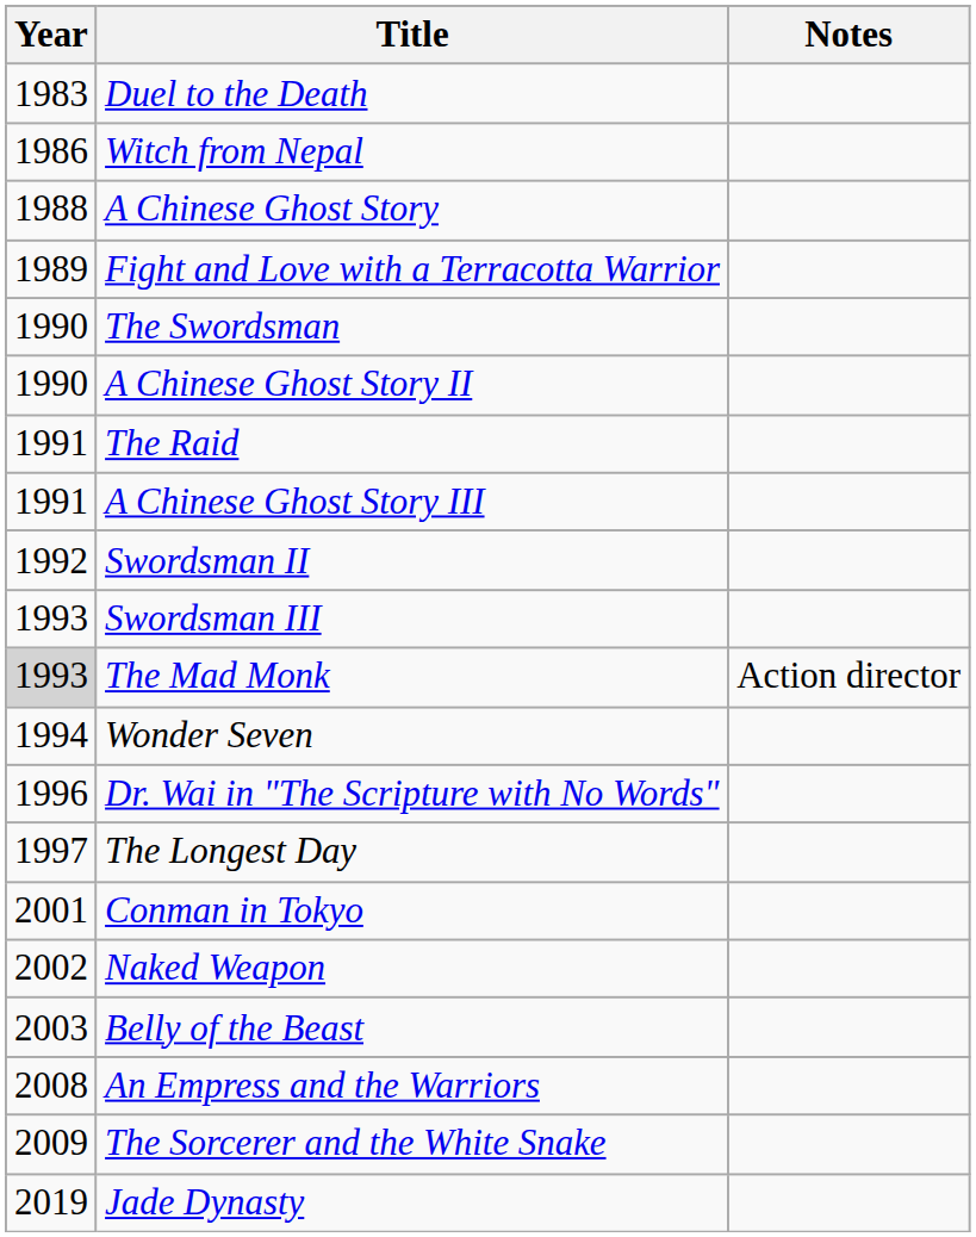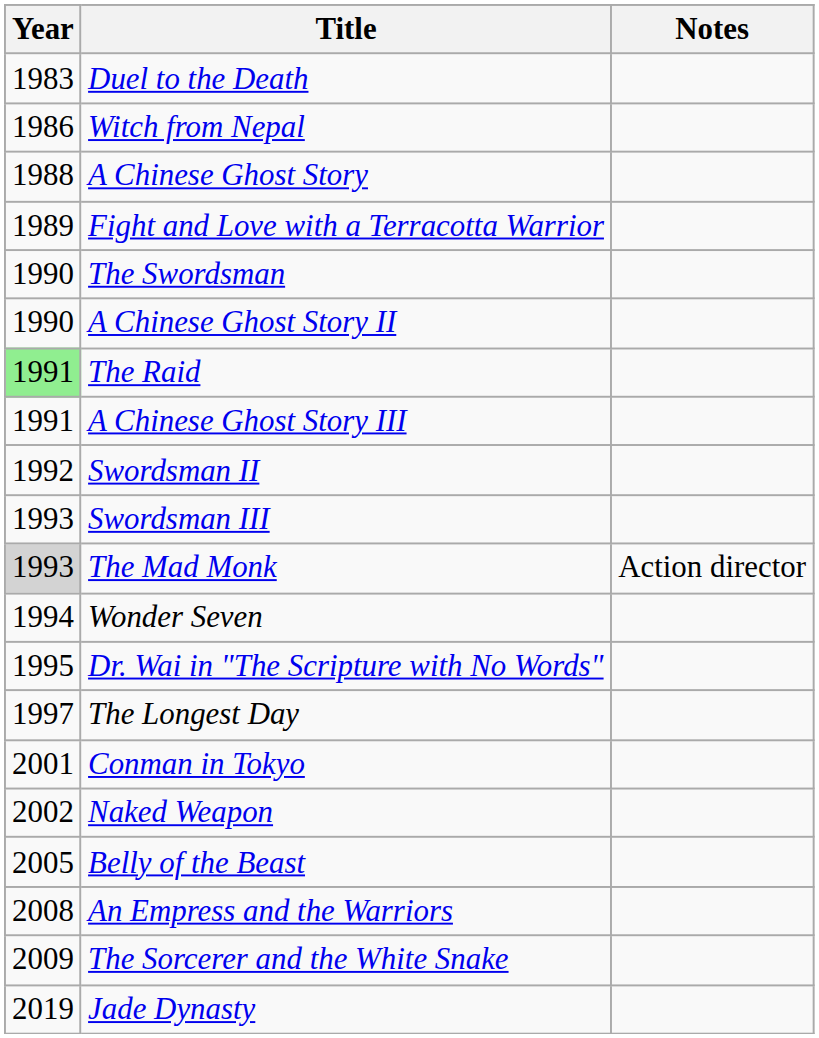 <table class="wikitable">
 <tr>
 <th>Year</th>
 <th>Title</th>
 <th>Notes</th>
 </tr>
 <tr>
 <td>1983</td>
 <td><em><a href='#'>Duel to the Death</a></em></td>
 <td></td>
 </tr>
 <tr>
 <td>1986</td>
 <td><em><a href='#'>Witch from Nepal</a></em></td>
 <td></td>
 </tr>
 <tr>
 <td>1988</td>
 <td><em><a href='#'>A Chinese Ghost Story</a></em></td>
 <td></td>
 </tr>
 <tr>
 <td>1989</td>
 <td><em><a href='#'>Fight and Love with a Terracotta Warrior</a></em></td>
 <td></td>
 </tr>
 <tr>
 <td>1990</td>
 <td><em><a href='#'>The Swordsman</a></em></td>
 <td></td>
 </tr>
 <tr>
 <td>1990</td>
 <td><em><a href='#'>A Chinese Ghost Story II</a></em></td>
 <td></td>
 </tr>
 <tr>
-<td>1991</td>
+<td style="background: lightgreen;">1991</td>
 <td><em><a href='#'>The Raid</a></em></td>
 <td></td>
 </tr>
 <tr>
 <td>1991</td>
 <td><em><a href='#'>A Chinese Ghost Story III</a></em></td>
 <td></td>
 </tr>
 <tr>
 <td>1992</td>
 <td><em><a href='#'>Swordsman II</a></em></td>
 <td></td>
 </tr>
 <tr>
 <td>1993</td>
 <td><em><a href='#'>Swordsman III</a></em></td>
 <td></td>
 </tr>
 <tr>
 <td style="background: lightgrey;">1993</td>
 <td><em><a href='#'>The Mad Monk</a></em></td>
 <td>Action director</td>
 </tr>
 <tr>
 <td>1994</td>
 <td><em>Wonder Seven</em></td>
 <td></td>
 </tr>
 <tr>
-<td>1996</td>
+<td>1995</td>
 <td><em><a href='#'>Dr. Wai in "The Scripture with No Words"</a></em></td>
 <td></td>
 </tr>
 <tr>
 <td>1997</td>
 <td><em>The Longest Day</em></td>
 <td></td>
 </tr>
 <tr>
 <td>2001</td>
 <td><em><a href='#'>Conman in Tokyo</a></em></td>
 <td></td>
 </tr>
 <tr>
 <td>2002</td>
 <td><em><a href='#'>Naked Weapon</a></em></td>
 <td></td>
 </tr>
 <tr>
-<td>2003</td>
+<td>2005</td>
 <td><em><a href='#'>Belly of the Beast</a></em></td>
 <td></td>
 </tr>
 <tr>
 <td>2008</td>
 <td><em><a href='#'>An Empress and the Warriors</a></em></td>
 <td></td>
 </tr>
 <tr>
 <td>2009</td>
 <td><em><a href='#'>The Sorcerer and the White Snake</a></em></td>
 <td></td>
 </tr>
 <tr>
 <td>2019</td>
 <td><em><a href='#'>Jade Dynasty</a></em></td>
 <td></td>
 </tr>
 </table>
